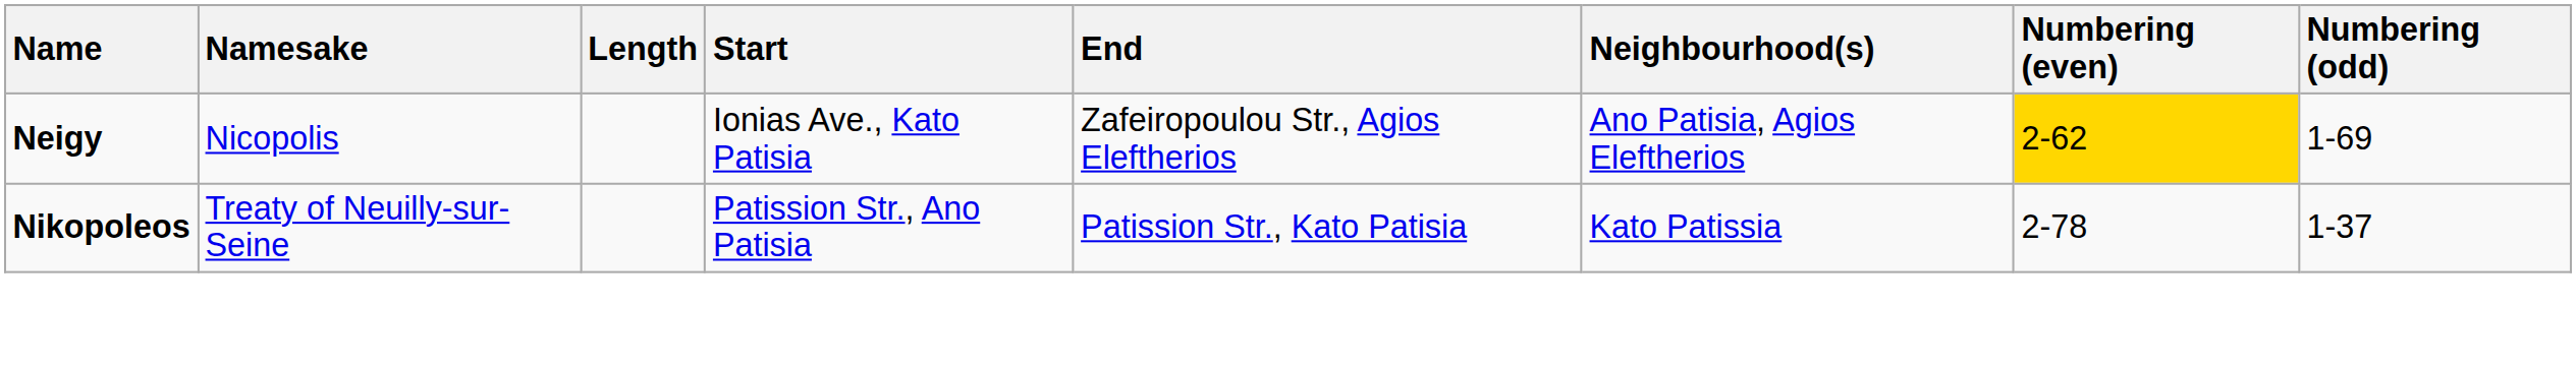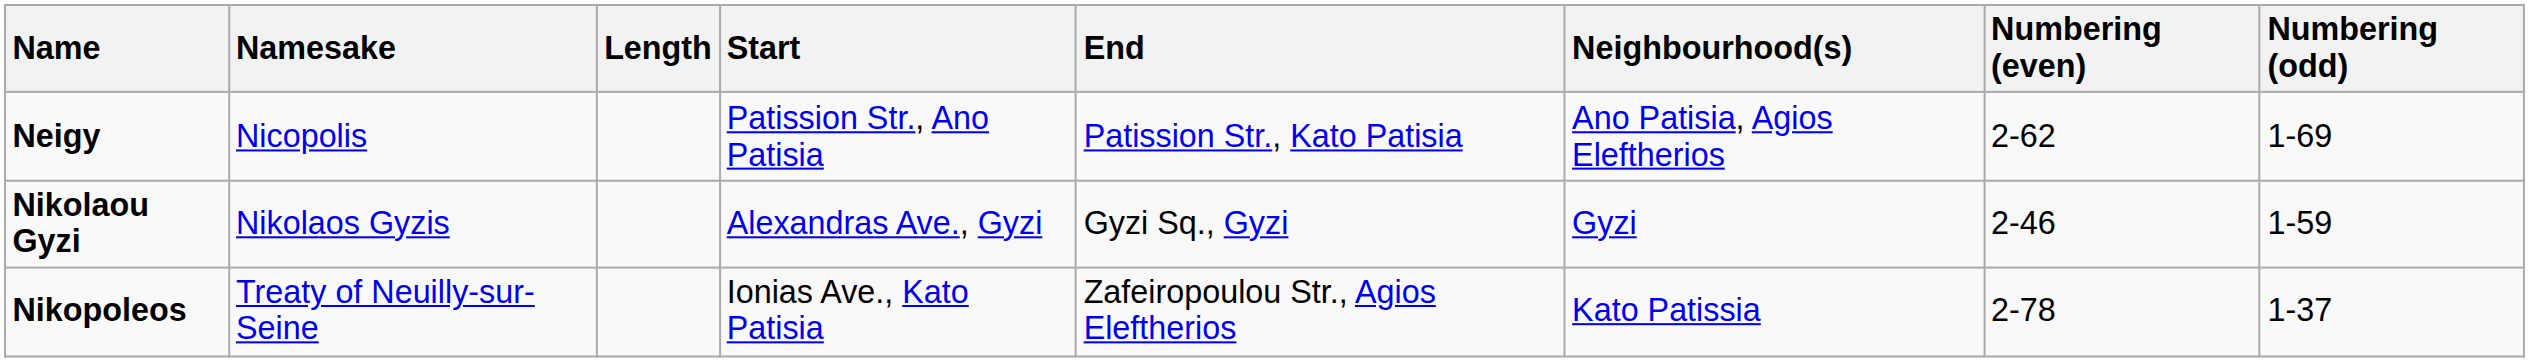 <table class="wikitable sortable">
 <tr>
 <th style="text-align:left;">Name</th>
 <th style="text-align:left;">Namesake</th>
 <th style="text-align:left;">Length</th>
 <th style="text-align:left;">Start</th>
 <th style="text-align:left;">End</th>
 <th style="text-align:left;">Neighbourhood(s)</th>
 <th style="text-align:left;">Numbering (even)</th>
 <th style="text-align:left;">Numbering (odd)</th>
 </tr>
 <tr class="sort">
 <td><strong>Neigy</strong><br></td>
 <td><a href='#'>Nicopolis</a></td>
 <td></td>
-<td>Ionias Ave., <a href='#'>Kato Patisia</a></td>
-<td>Zafeiropoulou Str., <a href='#'>Agios Eleftherios</a></td>
+<td><a href='#'>Patission Str.</a>, <a href='#'>Ano Patisia</a></td>
+<td><a href='#'>Patission Str.</a>, <a href='#'>Kato Patisia</a></td>
 <td><a href='#'>Ano Patisia</a>, <a href='#'>Agios Eleftherios</a></td>
-<td style="background: gold;">2-62</td>
+<td>2-62</td>
 <td>1-69</td>
+</tr>
+<tr>
+<td><strong>Nikolaou Gyzi</strong><br></td>
+<td><a href='#'>Nikolaos Gyzis</a></td>
+<td></td>
+<td><a href='#'>Alexandras Ave.</a>, <a href='#'>Gyzi</a></td>
+<td>Gyzi Sq., <a href='#'>Gyzi</a></td>
+<td><a href='#'>Gyzi</a></td>
+<td>2-46</td>
+<td>1-59</td>
 </tr>
 <tr>
 <td><strong>Nikopoleos</strong><br></td>
 <td><a href='#'>Treaty of Neuilly-sur-Seine</a></td>
 <td></td>
-<td><a href='#'>Patission Str.</a>, <a href='#'>Ano Patisia</a></td>
-<td><a href='#'>Patission Str.</a>, <a href='#'>Kato Patisia</a></td>
+<td>Ionias Ave., <a href='#'>Kato Patisia</a></td>
+<td>Zafeiropoulou Str., <a href='#'>Agios Eleftherios</a></td>
 <td><a href='#'>Kato Patissia</a></td>
 <td>2-78</td>
 <td>1-37</td>
 </tr>
 </table>
